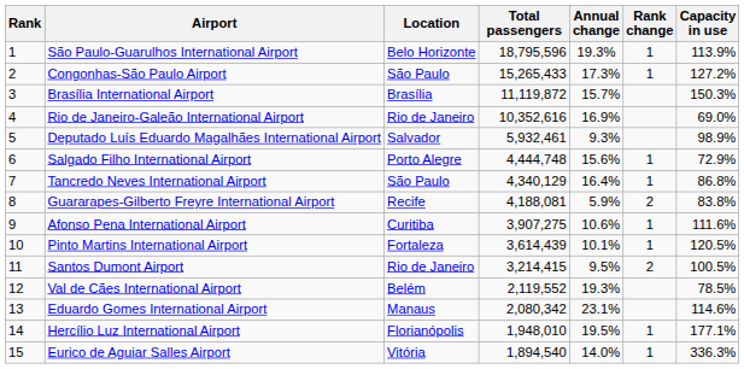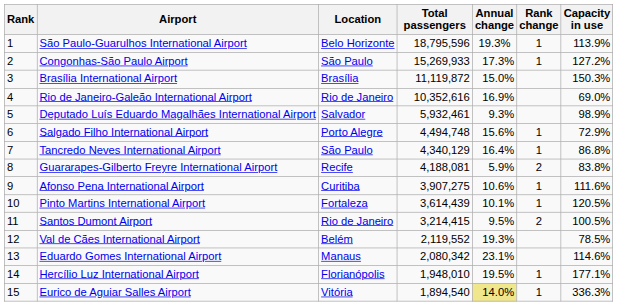 <table class="wikitable">
 <tr>
 <th>Rank</th>
 <th>Airport</th>
 <th>Location</th>
 <th style="width:100px">Total<br>passengers</th>
 <th>Annual<br>change</th>
 <th>Rank<br>change</th>
 <th>Capacity<br>in use</th>
 </tr>
 <tr>
 <td>1</td>
 <td><a href='#'>São Paulo-Guarulhos International Airport</a></td>
 <td><a href='#'>Belo Horizonte</a></td>
 <td align="right">18,795,596</td>
 <td style="text-align:center;">19.3%</td>
 <td style="text-align:center;">1</td>
 <td align="right">113.9%</td>
 </tr>
 <tr>
 <td>2</td>
 <td><a href='#'>Congonhas-São Paulo Airport</a></td>
 <td><a href='#'>São Paulo</a></td>
-<td align="right">15,265,433</td>
+<td align="right">15,269,933</td>
 <td align="right">17.3%</td>
 <td style="text-align:center;">1</td>
 <td align="right">127.2%</td>
 </tr>
 <tr>
 <td>3</td>
 <td><a href='#'>Brasília International Airport</a></td>
 <td><a href='#'>Brasília</a></td>
 <td align="right">11,119,872</td>
-<td align="right">15.7%</td>
+<td align="right">15.0%</td>
 <td style="text-align:center;"></td>
 <td align="right">150.3%</td>
 </tr>
 <tr>
 <td>4</td>
 <td><a href='#'>Rio de Janeiro-Galeão International Airport</a></td>
 <td><a href='#'>Rio de Janeiro</a></td>
 <td align="right">10,352,616</td>
 <td align="right">16.9%</td>
 <td style="text-align:center;"></td>
 <td align="right">69.0%</td>
 </tr>
 <tr>
 <td>5</td>
 <td><a href='#'>Deputado Luís Eduardo Magalhães International Airport</a></td>
 <td><a href='#'>Salvador</a></td>
 <td align="right">5,932,461</td>
 <td align="right">9.3%</td>
 <td style="text-align:center;"></td>
 <td align="right">98.9%</td>
 </tr>
 <tr>
 <td>6</td>
 <td><a href='#'>Salgado Filho International Airport</a></td>
 <td><a href='#'>Porto Alegre</a></td>
-<td align="right">4,444,748</td>
+<td align="right">4,494,748</td>
 <td align="right">15.6%</td>
 <td style="text-align:center;">1</td>
 <td align="right">72.9%</td>
 </tr>
 <tr>
 <td>7</td>
 <td><a href='#'>Tancredo Neves International Airport</a></td>
 <td><a href='#'>São Paulo</a></td>
 <td align="right">4,340,129</td>
 <td align="right">16.4%</td>
 <td style="text-align:center;">1</td>
 <td align="right">86.8%</td>
 </tr>
 <tr>
 <td>8</td>
 <td><a href='#'>Guararapes-Gilberto Freyre International Airport</a></td>
 <td><a href='#'>Recife</a></td>
 <td align="right">4,188,081</td>
 <td align="right">5.9%</td>
 <td style="text-align:center;">2</td>
 <td align="right">83.8%</td>
 </tr>
 <tr>
 <td>9</td>
 <td><a href='#'>Afonso Pena International Airport</a></td>
 <td><a href='#'>Curitiba</a></td>
 <td align="right">3,907,275</td>
 <td align="right">10.6%</td>
 <td style="text-align:center;">1</td>
 <td align="right">111.6%</td>
 </tr>
 <tr>
 <td>10</td>
 <td><a href='#'>Pinto Martins International Airport</a></td>
 <td><a href='#'>Fortaleza</a></td>
 <td align="right">3,614,439</td>
 <td align="right">10.1%</td>
 <td style="text-align:center;">1</td>
 <td align="right">120.5%</td>
 </tr>
 <tr>
 <td>11</td>
 <td><a href='#'>Santos Dumont Airport</a></td>
 <td><a href='#'>Rio de Janeiro</a></td>
 <td align="right">3,214,415</td>
 <td align="right">9.5%</td>
 <td style="text-align:center;">2</td>
 <td align="right">100.5%</td>
 </tr>
 <tr>
 <td>12</td>
 <td><a href='#'>Val de Cães International Airport</a></td>
 <td><a href='#'>Belém</a></td>
 <td align="right">2,119,552</td>
 <td align="right">19.3%</td>
 <td style="text-align:center;"></td>
 <td align="right">78.5%</td>
 </tr>
 <tr>
 <td>13</td>
 <td><a href='#'>Eduardo Gomes International Airport</a></td>
 <td><a href='#'>Manaus</a></td>
 <td align="right">2,080,342</td>
 <td align="right">23.1%</td>
 <td style="text-align:center;"></td>
 <td align="right">114.6%</td>
 </tr>
 <tr>
 <td>14</td>
 <td><a href='#'>Hercílio Luz International Airport</a></td>
 <td><a href='#'>Florianópolis</a></td>
 <td align="right">1,948,010</td>
 <td align="right">19.5%</td>
 <td style="text-align:center;">1</td>
 <td align="right">177.1%</td>
 </tr>
 <tr>
 <td>15</td>
 <td><a href='#'>Eurico de Aguiar Salles Airport</a></td>
 <td><a href='#'>Vitória</a></td>
 <td align="right">1,894,540</td>
-<td align="right">14.0%</td>
+<td align="right" style="background: khaki;">14.0%</td>
 <td style="text-align:center;">1</td>
 <td align="right">336.3%</td>
 </tr>
 </table>
